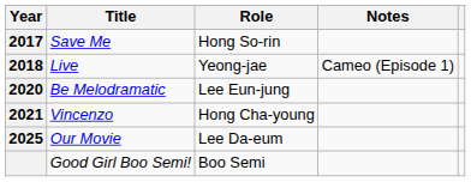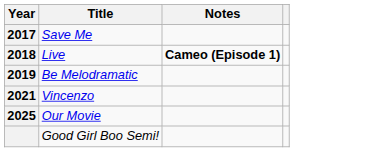 <table class="wikitable plainrowheaders sortable">
 <tr>
 <th scope="col">Year</th>
 <th scope="col">Title</th>
-<th scope="col">Role</th>
 <th scope="col" class="unsortable">Notes</th>
 <th scope="col" class="unsortable"></th>
 </tr>
 <tr>
 <th scope="row">2017</th>
 <td><em><a href='#'>Save Me</a></em></td>
-<td>Hong So-rin</td>
 <td></td>
 <td style="text-align:center"></td>
 </tr>
 <tr>
 <th scope="row">2018</th>
 <td><em><a href='#'>Live</a></em></td>
-<td>Yeong-jae</td>
-<td>Cameo (Episode 1)</td>
+<td><strong>Cameo (Episode 1)</strong></td>
 <td style="text-align:center"></td>
 </tr>
 <tr>
-<th scope="row">2020</th>
+<th scope="row">2019</th>
 <td><em><a href='#'>Be Melodramatic</a></em></td>
-<td>Lee Eun-jung</td>
 <td></td>
 <td style="text-align:center"></td>
 </tr>
 <tr>
 <th scope="row">2021</th>
 <td><em><a href='#'>Vincenzo</a></em></td>
-<td>Hong Cha-young</td>
 <td></td>
 <td style="text-align:center"></td>
 </tr>
 <tr>
 <th scope="row">2025</th>
 <td><em><a href='#'>Our Movie</a></em></td>
-<td>Lee Da-eum</td>
 <td></td>
 <td style="text-align:center"></td>
 </tr>
 <tr>
 <th></th>
 <td><em>Good Girl Boo Semi!</em></td>
-<td>Boo Semi</td>
 <td></td>
 <td style°"text-align:center"></td>
 </tr>
 </table>
